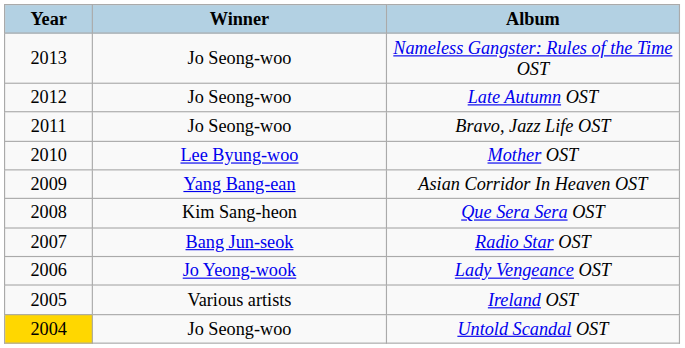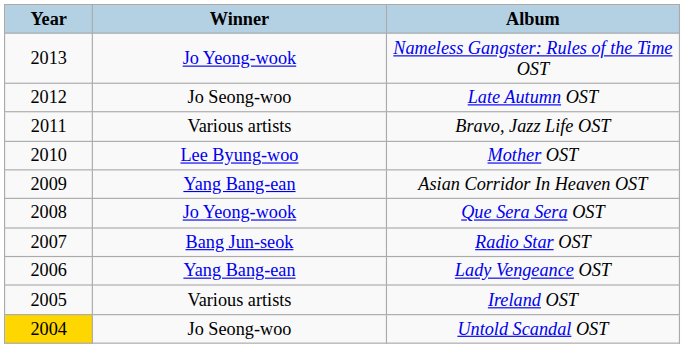 <table class="wikitable" style="text-align: center">
 <tr>
 <th width="70" style="background:#b3d1e3; ">Year</th>
 <th width="250" style="background:#b3d1e3; ">Winner</th>
 <th width="250" style="background:#b3d1e3; ">Album</th>
 </tr>
 <tr>
 <td>2013</td>
-<td>Jo Seong-woo</td>
+<td><a href='#'>Jo Yeong-wook</a></td>
 <td><em><a href='#'>Nameless Gangster: Rules of the Time</a> OST</em></td>
 </tr>
 <tr>
 <td>2012</td>
 <td>Jo Seong-woo</td>
 <td><em><a href='#'>Late Autumn</a> OST</em></td>
 </tr>
 <tr>
 <td>2011</td>
-<td>Jo Seong-woo</td>
+<td>Various artists</td>
 <td><em>Bravo, Jazz Life OST</em></td>
 </tr>
 <tr>
 <td>2010</td>
 <td><a href='#'>Lee Byung-woo</a></td>
 <td><em><a href='#'>Mother</a> OST</em></td>
 </tr>
 <tr>
 <td>2009</td>
 <td><a href='#'>Yang Bang-ean</a></td>
 <td><em>Asian Corridor In Heaven OST</em></td>
 </tr>
 <tr>
 <td>2008</td>
-<td>Kim Sang-heon</td>
+<td><a href='#'>Jo Yeong-wook</a></td>
 <td><em><a href='#'>Que Sera Sera</a> OST</em></td>
 </tr>
 <tr>
 <td>2007</td>
 <td><a href='#'>Bang Jun-seok</a></td>
 <td><em><a href='#'>Radio Star</a> OST</em></td>
 </tr>
 <tr>
 <td>2006</td>
-<td><a href='#'>Jo Yeong-wook</a></td>
+<td><a href='#'>Yang Bang-ean</a></td>
 <td><em><a href='#'>Lady Vengeance</a> OST</em></td>
 </tr>
 <tr>
 <td>2005</td>
 <td>Various artists</td>
 <td><em><a href='#'>Ireland</a> OST</em></td>
 </tr>
 <tr>
 <td style="background: gold;">2004</td>
 <td>Jo Seong-woo</td>
 <td><em><a href='#'>Untold Scandal</a> OST</em></td>
 </tr>
 </table>
